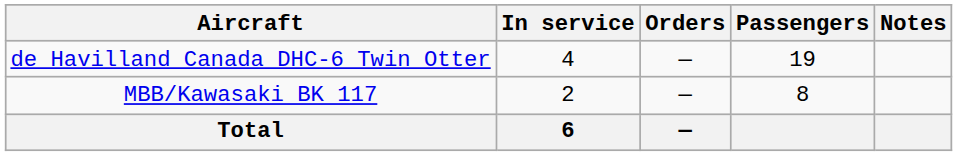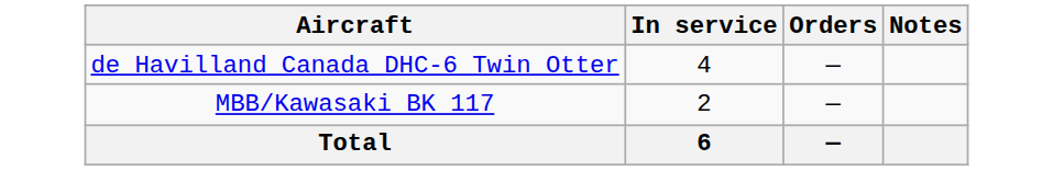 <table class="wikitable" style="border-collapse:collapse;text-align:center;margin:1em auto;">
 <tr>
 <th>Aircraft</th>
 <th>In service</th>
 <th>Orders</th>
-<th>Passengers</th>
 <th>Notes</th>
 </tr>
 <tr>
 <td><a href='#'>de Havilland Canada DHC-6 Twin Otter</a></td>
 <td align="center">4</td>
 <td align="center">—</td>
-<td align="center">19</td>
 <td></td>
 </tr>
 <tr>
 <td><a href='#'>MBB/Kawasaki BK 117</a></td>
 <td align="center">2</td>
 <td align="center">—</td>
-<td align="center">8</td>
 <td></td>
 </tr>
 <tr>
 <th>Total</th>
 <th>6</th>
 <th>—</th>
 <th></th>
-<th></th>
 </tr>
 </table>
